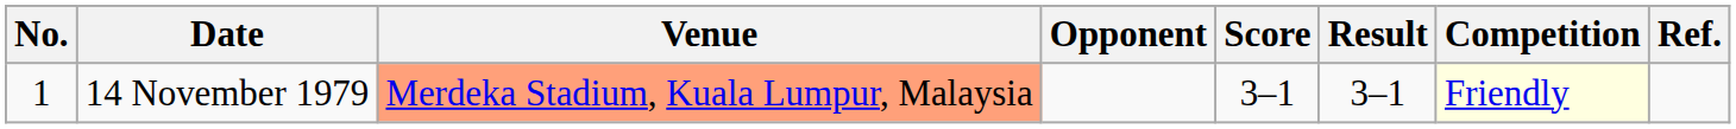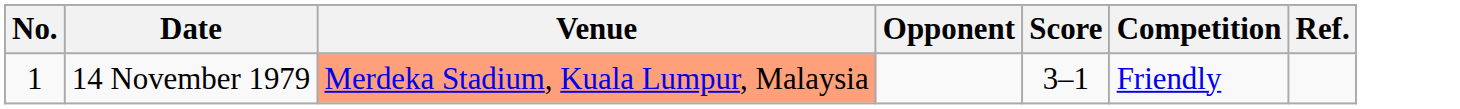 <table class="wikitable sortable">
 <tr>
 <th scope="col">No.</th>
 <th scope="col">Date</th>
 <th scope="col">Venue</th>
 <th scope="col">Opponent</th>
 <th scope="col">Score</th>
-<th scope="col">Result</th>
 <th scope="col">Competition</th>
 <th>Ref.</th>
 </tr>
 <tr>
 <td align="center">1</td>
 <td>14 November 1979</td>
 <td style="background: lightsalmon;"><a href='#'>Merdeka Stadium</a>, <a href='#'>Kuala Lumpur</a>, Malaysia</td>
 <td></td>
 <td align="center">3–1</td>
-<td align="center">3–1</td>
-<td style="background: lightyellow;"><a href='#'>Friendly</a></td>
+<td><a href='#'>Friendly</a></td>
 <td></td>
 </tr>
 </table>
